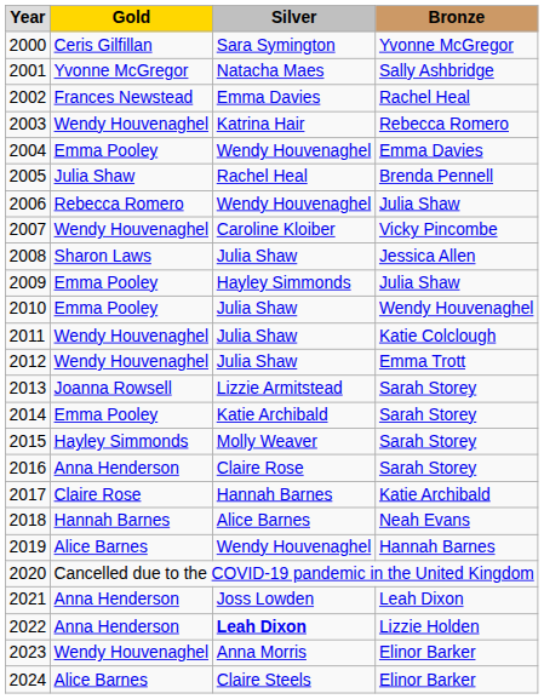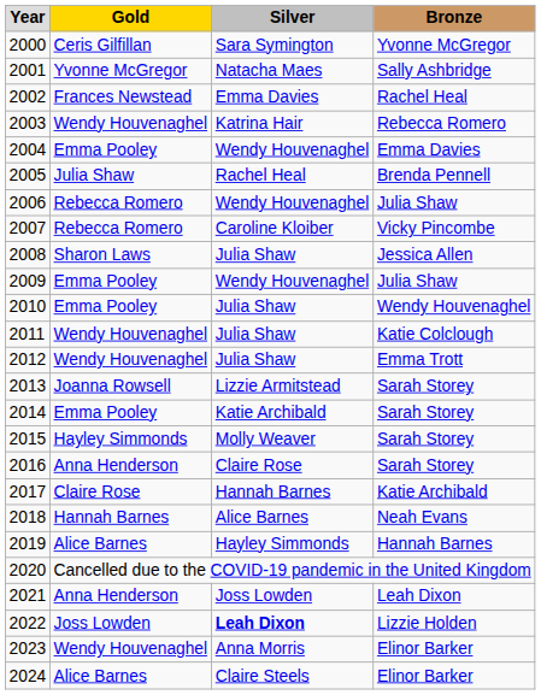 <table class="wikitable" style="text-align:left;">
 <tr style="text-align:center; font-weight:bold;">
 <td style="background:#ddd; ">Year</td>
 <td style="background:gold; ">Gold</td>
 <td style="background:silver; ">Silver</td>
 <td style="background:#c96; ">Bronze</td>
 </tr>
 <tr>
 <td>2000</td>
 <td><a href='#'>Ceris Gilfillan</a></td>
 <td><a href='#'>Sara Symington</a></td>
 <td><a href='#'>Yvonne McGregor</a></td>
 </tr>
 <tr>
 <td>2001</td>
 <td><a href='#'>Yvonne McGregor</a></td>
 <td><a href='#'>Natacha Maes</a></td>
 <td><a href='#'>Sally Ashbridge</a></td>
 </tr>
 <tr>
 <td>2002</td>
 <td><a href='#'>Frances Newstead</a></td>
 <td><a href='#'>Emma Davies</a></td>
 <td><a href='#'>Rachel Heal</a></td>
 </tr>
 <tr>
 <td>2003</td>
 <td><a href='#'>Wendy Houvenaghel</a></td>
 <td><a href='#'>Katrina Hair</a></td>
 <td><a href='#'>Rebecca Romero</a></td>
 </tr>
 <tr>
 <td>2004</td>
 <td><a href='#'>Emma Pooley</a></td>
 <td><a href='#'>Wendy Houvenaghel</a></td>
 <td><a href='#'>Emma Davies</a></td>
 </tr>
 <tr>
 <td>2005</td>
 <td><a href='#'>Julia Shaw</a></td>
 <td><a href='#'>Rachel Heal</a></td>
 <td><a href='#'>Brenda Pennell</a></td>
 </tr>
 <tr>
 <td>2006</td>
 <td><a href='#'>Rebecca Romero</a></td>
 <td><a href='#'>Wendy Houvenaghel</a></td>
 <td><a href='#'>Julia Shaw</a></td>
 </tr>
 <tr>
 <td>2007</td>
-<td><a href='#'>Wendy Houvenaghel</a></td>
+<td><a href='#'>Rebecca Romero</a></td>
 <td><a href='#'>Caroline Kloiber</a></td>
 <td><a href='#'>Vicky Pincombe</a></td>
 </tr>
 <tr>
 <td>2008</td>
 <td><a href='#'>Sharon Laws</a></td>
 <td><a href='#'>Julia Shaw</a></td>
 <td><a href='#'>Jessica Allen</a></td>
 </tr>
 <tr>
 <td>2009</td>
 <td><a href='#'>Emma Pooley</a></td>
-<td><a href='#'>Hayley Simmonds</a></td>
+<td><a href='#'>Wendy Houvenaghel</a></td>
 <td><a href='#'>Julia Shaw</a></td>
 </tr>
 <tr>
 <td>2010</td>
 <td><a href='#'>Emma Pooley</a></td>
 <td><a href='#'>Julia Shaw</a></td>
 <td><a href='#'>Wendy Houvenaghel</a></td>
 </tr>
 <tr>
 <td>2011</td>
 <td><a href='#'>Wendy Houvenaghel</a></td>
 <td><a href='#'>Julia Shaw</a></td>
 <td><a href='#'>Katie Colclough</a></td>
 </tr>
 <tr>
 <td>2012</td>
 <td><a href='#'>Wendy Houvenaghel</a></td>
 <td><a href='#'>Julia Shaw</a></td>
 <td><a href='#'>Emma Trott</a></td>
 </tr>
 <tr>
 <td>2013</td>
 <td><a href='#'>Joanna Rowsell</a></td>
 <td><a href='#'>Lizzie Armitstead</a></td>
 <td><a href='#'>Sarah Storey</a></td>
 </tr>
 <tr>
 <td>2014</td>
 <td><a href='#'>Emma Pooley</a></td>
 <td><a href='#'>Katie Archibald</a></td>
 <td><a href='#'>Sarah Storey</a></td>
 </tr>
 <tr>
 <td>2015</td>
 <td><a href='#'>Hayley Simmonds</a></td>
 <td><a href='#'>Molly Weaver</a></td>
 <td><a href='#'>Sarah Storey</a></td>
 </tr>
 <tr>
 <td>2016</td>
 <td><a href='#'>Anna Henderson</a></td>
 <td><a href='#'>Claire Rose</a></td>
 <td><a href='#'>Sarah Storey</a></td>
 </tr>
 <tr>
 <td>2017</td>
 <td><a href='#'>Claire Rose</a></td>
 <td><a href='#'>Hannah Barnes</a></td>
 <td><a href='#'>Katie Archibald</a></td>
 </tr>
 <tr>
 <td>2018</td>
 <td><a href='#'>Hannah Barnes</a></td>
 <td><a href='#'>Alice Barnes</a></td>
 <td><a href='#'>Neah Evans</a></td>
 </tr>
 <tr>
 <td>2019</td>
 <td><a href='#'>Alice Barnes</a></td>
-<td><a href='#'>Wendy Houvenaghel</a></td>
+<td><a href='#'>Hayley Simmonds</a></td>
 <td><a href='#'>Hannah Barnes</a></td>
 </tr>
 <tr>
 <td>2020</td>
 <td colspan="4" align="center">Cancelled due to the <a href='#'>COVID-19 pandemic in the United Kingdom</a></td>
 </tr>
 <tr>
 <td>2021</td>
 <td><a href='#'>Anna Henderson</a></td>
 <td><a href='#'>Joss Lowden</a></td>
 <td><a href='#'>Leah Dixon</a></td>
 </tr>
 <tr>
 <td>2022</td>
-<td><a href='#'>Anna Henderson</a></td>
+<td><a href='#'>Joss Lowden</a></td>
 <td><strong><a href='#'>Leah Dixon</a></strong></td>
 <td><a href='#'>Lizzie Holden</a></td>
 </tr>
 <tr>
 <td>2023</td>
 <td><a href='#'>Wendy Houvenaghel</a></td>
 <td><a href='#'>Anna Morris</a></td>
 <td><a href='#'>Elinor Barker</a></td>
 </tr>
 <tr>
 <td>2024</td>
 <td><a href='#'>Alice Barnes</a></td>
 <td><a href='#'>Claire Steels</a></td>
 <td><a href='#'>Elinor Barker</a></td>
 </tr>
 </table>
